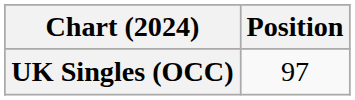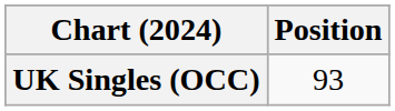 <table class="wikitable plainrowheaders" style="text-align:center">
 <tr>
 <th scope="col">Chart (2024)</th>
 <th scope="col">Position</th>
 </tr>
 <tr>
 <th scope="row">UK Singles (OCC)</th>
-<td>97</td>
+<td>93</td>
 </tr>
 </table>
